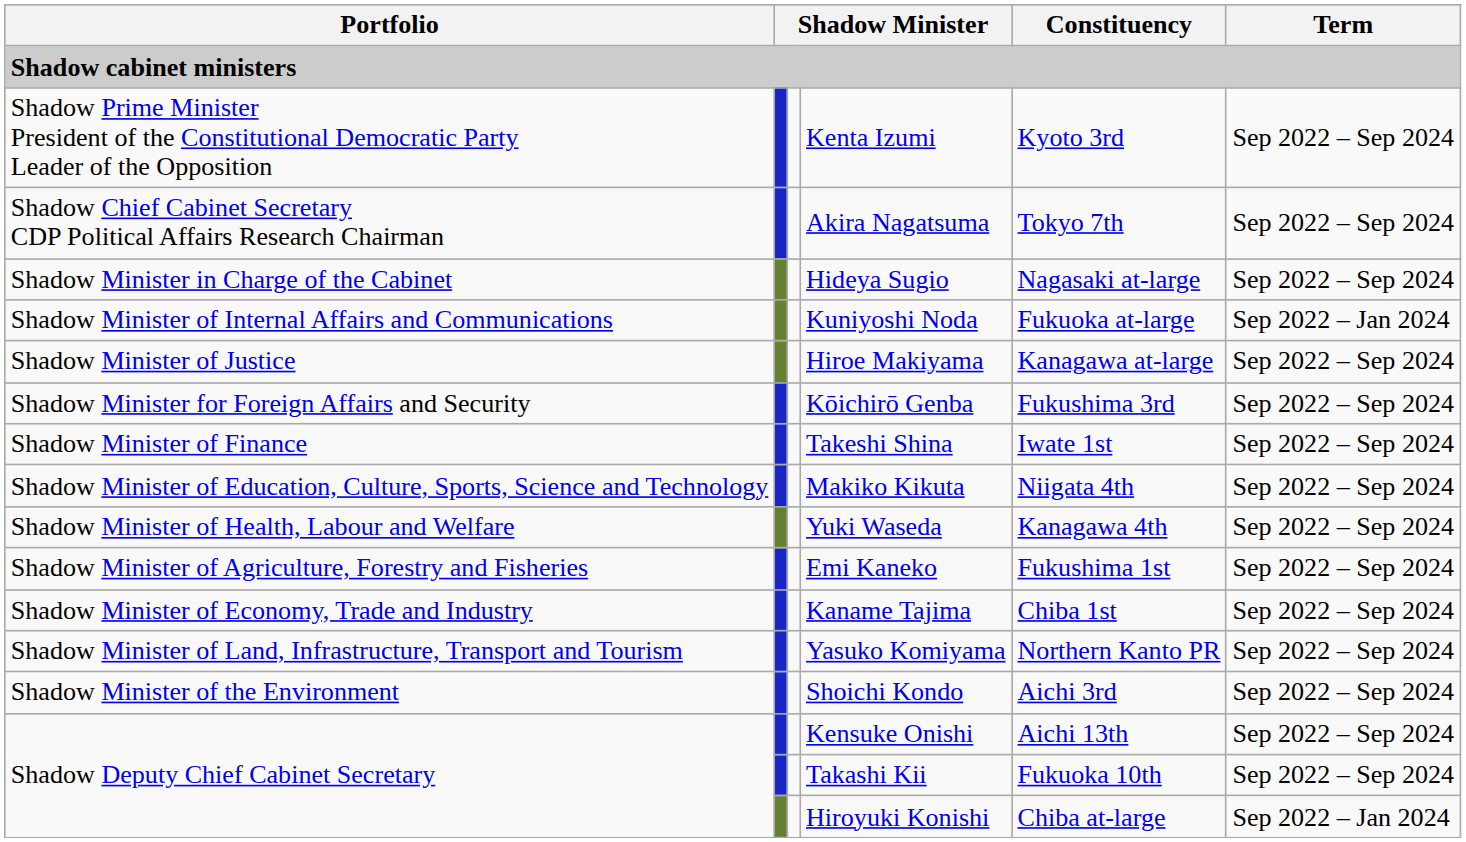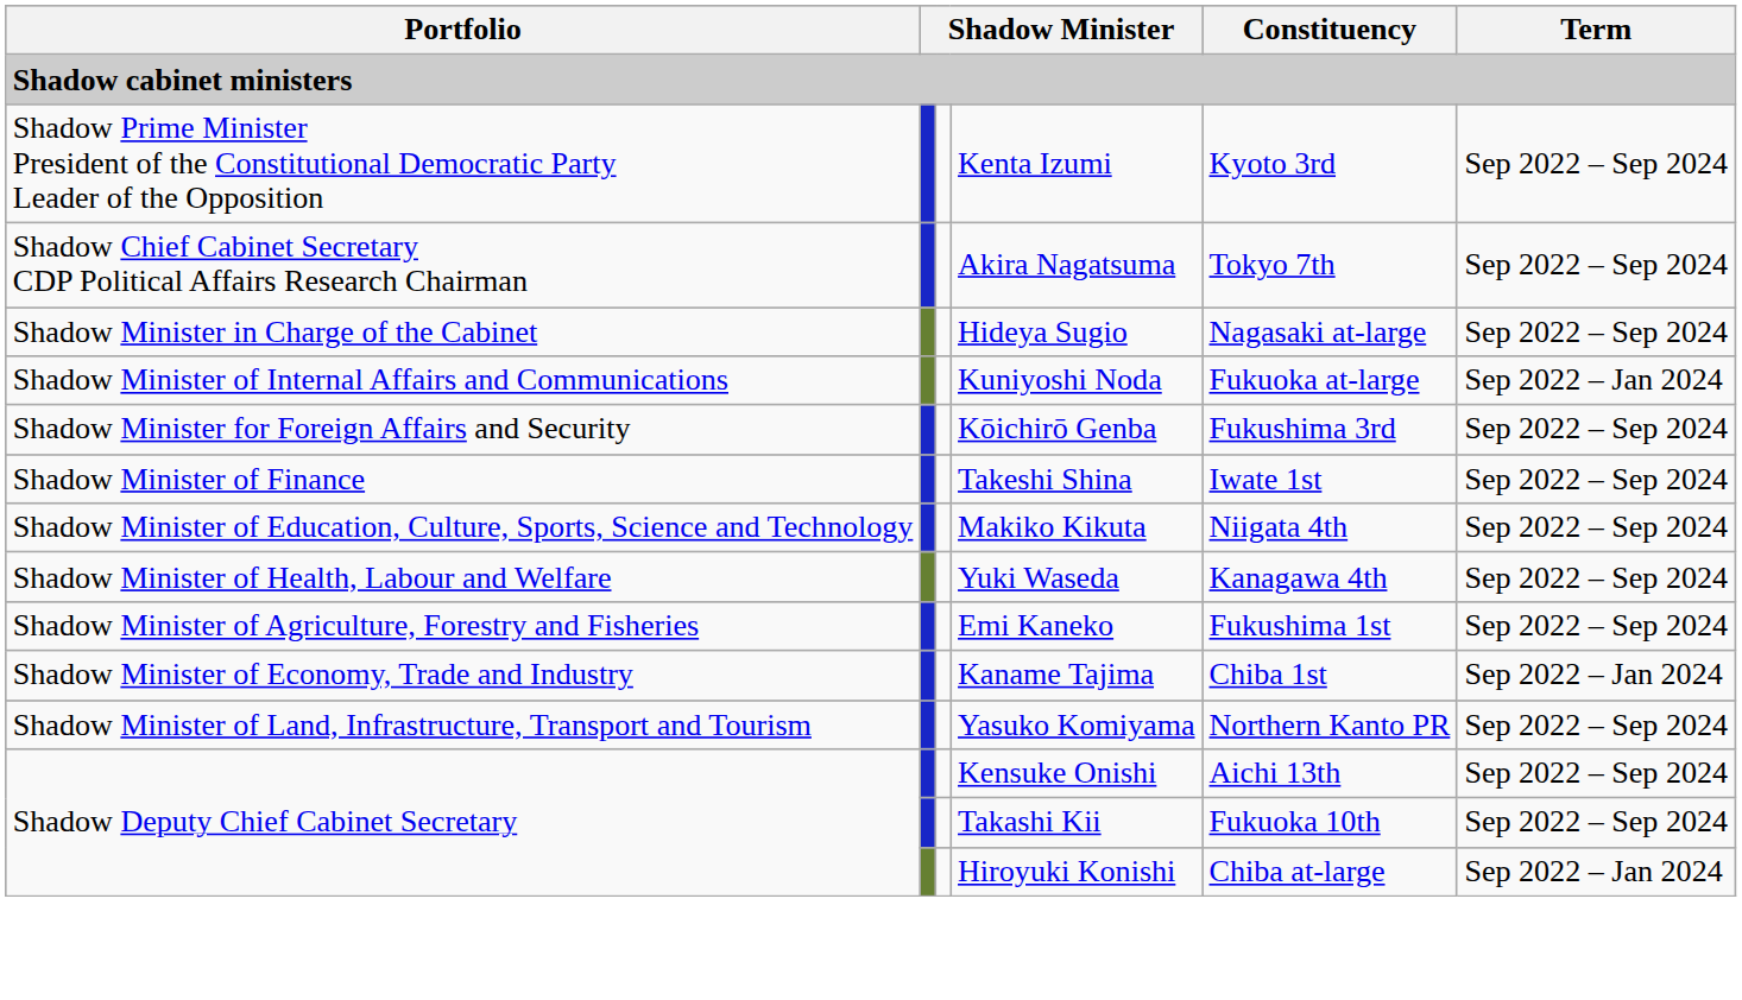 <table class="wikitable"/>
 <tr>
 <th colspan="1">Portfolio</th>
 <th colspan="3">Shadow Minister</th>
 <th colspan="1">Constituency</th>
 <th colspan="1">Term</th>
 </tr>
 <tr>
 <td style="background:#ccc;" colspan="6"><strong>Shadow cabinet ministers</strong></td>
 </tr>
 <tr>
 <td>Shadow <a href='#'>Prime Minister</a><br>President of the <a href='#'>Constitutional Democratic Party</a><br>Leader of the Opposition</td>
 <td style="background:#1826C7; width: 1px;"></td>
 <td></td>
 <td><a href='#'>Kenta Izumi</a></td>
 <td><a href='#'>Kyoto 3rd</a></td>
 <td>Sep 2022 – Sep 2024</td>
 </tr>
 <tr>
 <td>Shadow <a href='#'>Chief Cabinet Secretary</a><br>CDP Political Affairs Research Chairman</td>
 <td style="background:#1826C7; width: 1px;"></td>
 <td></td>
 <td><a href='#'>Akira Nagatsuma</a></td>
 <td><a href='#'>Tokyo 7th</a></td>
 <td>Sep 2022 – Sep 2024</td>
 </tr>
 <tr>
 <td>Shadow <a href='#'>Minister in Charge of the Cabinet</a></td>
 <td style="background:#668032; width: 1px;"></td>
 <td></td>
 <td><a href='#'>Hideya Sugio</a></td>
 <td><a href='#'>Nagasaki at-large</a></td>
 <td>Sep 2022 – Sep 2024</td>
 </tr>
 <tr>
 <td>Shadow <a href='#'>Minister of Internal Affairs and Communications</a></td>
 <td style="background:#668032; width: 1px;"></td>
 <td></td>
 <td><a href='#'>Kuniyoshi Noda</a></td>
 <td><a href='#'>Fukuoka at-large</a></td>
 <td>Sep 2022 – Jan 2024</td>
-</tr>
-<tr>
-<td>Shadow <a href='#'>Minister of Justice</a></td>
-<td style="background:#668032; width: 1px;"></td>
-<td></td>
-<td><a href='#'>Hiroe Makiyama</a></td>
-<td><a href='#'>Kanagawa at-large</a></td>
-<td>Sep 2022 – Sep 2024</td>
 </tr>
 <tr>
 <td>Shadow <a href='#'>Minister for Foreign Affairs</a> and Security</td>
 <td style="background:#1826C7; width: 1px;"></td>
 <td></td>
 <td><a href='#'>Kōichirō Genba</a></td>
 <td><a href='#'>Fukushima 3rd</a></td>
 <td>Sep 2022 – Sep 2024</td>
 </tr>
 <tr>
 <td>Shadow <a href='#'>Minister of Finance</a></td>
 <td style="background:#1826C7; width: 1px;"></td>
 <td></td>
 <td><a href='#'>Takeshi Shina</a></td>
 <td><a href='#'>Iwate 1st</a></td>
 <td>Sep 2022 – Sep 2024</td>
 </tr>
 <tr>
 <td>Shadow <a href='#'>Minister of Education, Culture, Sports, Science and Technology</a></td>
 <td style="background:#1826C7; width: 1px;"></td>
 <td></td>
 <td><a href='#'>Makiko Kikuta</a></td>
 <td><a href='#'>Niigata 4th</a></td>
 <td>Sep 2022 – Sep 2024</td>
 </tr>
 <tr>
 <td>Shadow <a href='#'>Minister of Health, Labour and Welfare</a></td>
 <td style="background:#668032; width: 1px;"></td>
 <td></td>
 <td><a href='#'>Yuki Waseda</a></td>
 <td><a href='#'>Kanagawa 4th</a></td>
 <td>Sep 2022 – Sep 2024</td>
 </tr>
 <tr>
 <td>Shadow <a href='#'>Minister of Agriculture, Forestry and Fisheries</a></td>
 <td style="background:#1826C7; width: 1px;"></td>
 <td></td>
 <td><a href='#'>Emi Kaneko</a></td>
 <td><a href='#'>Fukushima 1st</a></td>
 <td>Sep 2022 – Sep 2024</td>
 </tr>
 <tr>
 <td>Shadow <a href='#'>Minister of Economy, Trade and Industry</a></td>
 <td style="background:#1826C7; width: 1px;"></td>
 <td></td>
 <td><a href='#'>Kaname Tajima</a></td>
 <td><a href='#'>Chiba 1st</a></td>
-<td>Sep 2022 – Sep 2024</td>
+<td>Sep 2022 – Jan 2024</td>
 </tr>
 <tr>
 <td>Shadow <a href='#'>Minister of Land, Infrastructure, Transport and Tourism</a></td>
 <td style="background:#1826C7; width: 1px;"></td>
 <td></td>
 <td><a href='#'>Yasuko Komiyama</a></td>
 <td><a href='#'>Northern Kanto PR</a></td>
-<td>Sep 2022 – Sep 2024</td>
-</tr>
-<tr>
-<td>Shadow <a href='#'>Minister of the Environment</a></td>
-<td style="background:#1826C7; width: 1px;"></td>
-<td></td>
-<td><a href='#'>Shoichi Kondo</a></td>
-<td><a href='#'>Aichi 3rd</a></td>
 <td>Sep 2022 – Sep 2024</td>
 </tr>
 <tr>
 <td rowspan="3">Shadow <a href='#'>Deputy Chief Cabinet Secretary</a></td>
 <td style="background:#1826C7; width: 1px;"></td>
 <td></td>
 <td><a href='#'>Kensuke Onishi</a></td>
 <td><a href='#'>Aichi 13th</a></td>
 <td>Sep 2022 – Sep 2024</td>
 </tr>
 <tr>
 <td style="background:#1826C7; width: 1px;"></td>
 <td></td>
 <td><a href='#'>Takashi Kii</a></td>
 <td><a href='#'>Fukuoka 10th</a></td>
 <td>Sep 2022 – Sep 2024</td>
 </tr>
 <tr>
 <td style="background:#668032; width: 1px;"></td>
 <td></td>
 <td><a href='#'>Hiroyuki Konishi</a></td>
 <td><a href='#'>Chiba at-large</a></td>
 <td>Sep 2022 – Jan 2024</td>
 </tr>
 </table>
